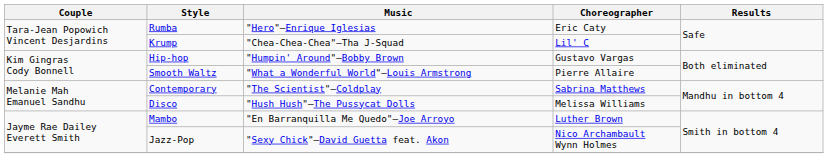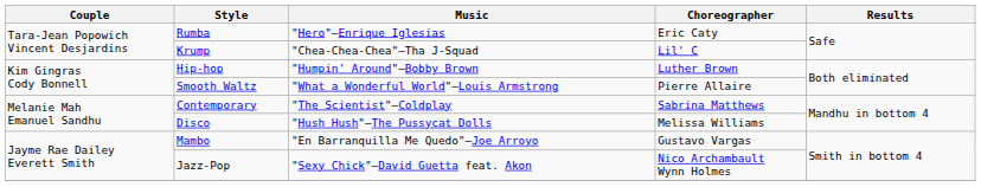 <table class="wikitable" width="90%">
 <tr>
 <th>Couple</th>
 <th>Style</th>
 <th>Music</th>
 <th>Choreographer</th>
 <th>Results</th>
 </tr>
 <tr>
 <td rowspan=2>Tara-Jean Popowich<br>Vincent Desjardins</td>
 <td><a href='#'>Rumba</a></td>
 <td>"<a href='#'>Hero</a>"—<a href='#'>Enrique Iglesias</a></td>
 <td>Eric Caty</td>
 <td rowspan=2>Safe</td>
 </tr>
 <tr>
 <td><a href='#'>Krump</a></td>
 <td>"Chea-Chea-Chea"—Tha J-Squad</td>
 <td><a href='#'>Lil' C</a></td>
 </tr>
 <tr>
 <td rowspan=2>Kim Gingras<br>Cody Bonnell</td>
 <td><a href='#'>Hip-hop</a></td>
 <td>"<a href='#'>Humpin' Around</a>"—<a href='#'>Bobby Brown</a></td>
-<td>Gustavo Vargas</td>
+<td><a href='#'>Luther Brown</a></td>
 <td rowspan=2>Both eliminated</td>
 </tr>
 <tr>
 <td><a href='#'>Smooth Waltz</a></td>
 <td>"<a href='#'>What a Wonderful World</a>"—<a href='#'>Louis Armstrong</a></td>
 <td>Pierre Allaire</td>
 </tr>
 <tr>
 <td rowspan=2>Melanie Mah<br>Emanuel Sandhu</td>
 <td><a href='#'>Contemporary</a></td>
 <td>"<a href='#'>The Scientist</a>"—<a href='#'>Coldplay</a></td>
 <td><a href='#'>Sabrina Matthews</a></td>
 <td rowspan=2>Mandhu in bottom 4</td>
 </tr>
 <tr>
 <td><a href='#'>Disco</a></td>
 <td>"<a href='#'>Hush Hush</a>"—<a href='#'>The Pussycat Dolls</a></td>
 <td>Melissa Williams</td>
 </tr>
 <tr>
 <td rowspan=2>Jayme Rae Dailey<br>Everett Smith</td>
 <td><a href='#'>Mambo</a></td>
 <td>"En Barranquilla Me Quedo"—<a href='#'>Joe Arroyo</a></td>
-<td><a href='#'>Luther Brown</a></td>
+<td>Gustavo Vargas</td>
 <td rowspan=2>Smith in bottom 4</td>
 </tr>
 <tr>
 <td>Jazz-Pop</td>
 <td>"<a href='#'>Sexy Chick</a>"—<a href='#'>David Guetta</a> feat. <a href='#'>Akon</a></td>
 <td><a href='#'>Nico Archambault</a><br>Wynn Holmes</td>
 </tr>
 <tr>
 </tr>
 </table>
